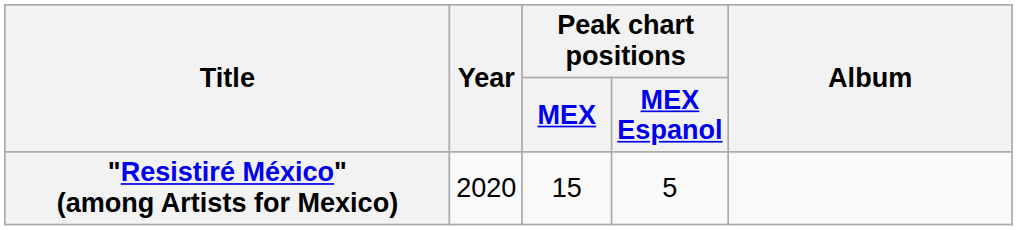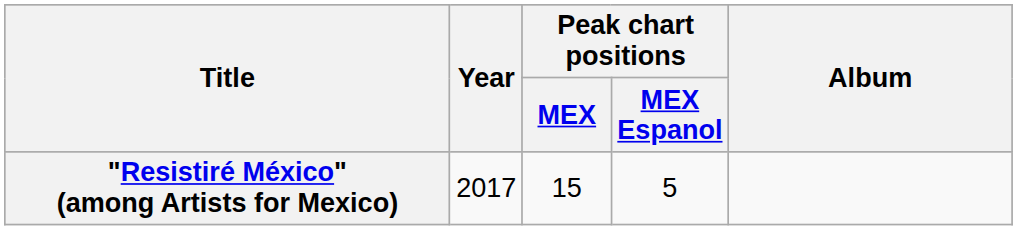 <table class="wikitable plainrowheaders" style="text-align:center;">
 <tr>
 <th rowspan="2" scope="col" style="width:16em;">Title</th>
 <th rowspan="2" scope="col" style="width:2em;">Year</th>
 <th colspan="2">Peak chart positions</th>
 <th rowspan="2" scope="col" style="width:10em;">Album</th>
 </tr>
 <tr>
 <th style="width:45px;"><a href='#'>MEX</a></th>
 <th style="width:45px;"><a href='#'>MEX<br>Espanol</a></th>
 </tr>
 <tr>
 <th scope="row">"<a href='#'>Resistiré México</a>"<br><span>(among Artists for Mexico)</span></th>
-<td>2020</td>
+<td>2017</td>
 <td>15</td>
 <td>5</td>
 <td></td>
 </tr>
 </table>
